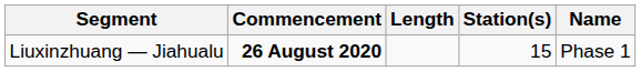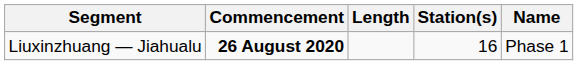 <table class="wikitable" style="border-collapse: collapse; text-align: right;">
 <tr>
 <th>Segment</th>
 <th>Commencement</th>
 <th>Length</th>
 <th>Station(s)</th>
 <th>Name</th>
 </tr>
 <tr>
 <td style="text-align: left;">Liuxinzhuang — Jiahualu</td>
 <td><strong>26 August 2020</strong></td>
 <td></td>
-<td>15</td>
+<td>16</td>
 <td style="text-align: left;">Phase 1</td>
 </tr>
 </table>
